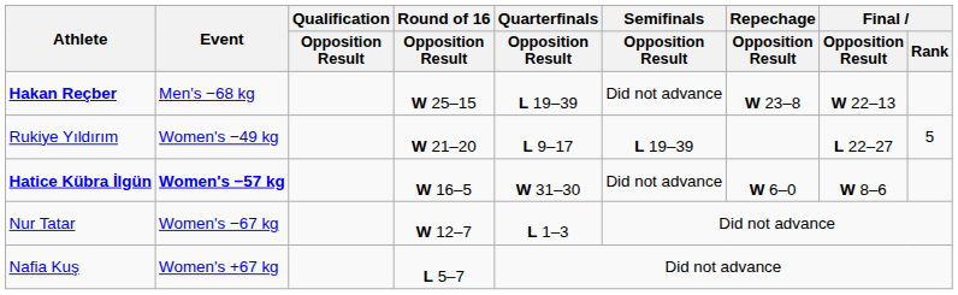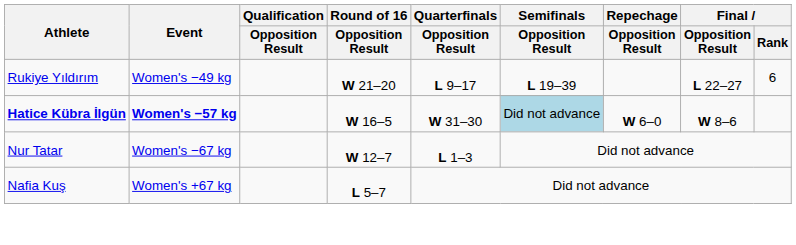 <table class="wikitable" style="font-size:90%;">
 <tr>
 <th rowspan=2>Athlete</th>
 <th rowspan=2>Event</th>
 <th>Qualification</th>
 <th>Round of 16</th>
 <th>Quarterfinals</th>
 <th>Semifinals</th>
 <th>Repechage</th>
 <th colspan=2>Final / </th>
 </tr>
 <tr style="font-size:95%">
 <th>Opposition<br>Result</th>
 <th>Opposition<br>Result</th>
 <th>Opposition<br>Result</th>
 <th>Opposition<br>Result</th>
 <th>Opposition<br>Result</th>
 <th>Opposition<br>Result</th>
 <th>Rank</th>
 </tr>
 <tr align=center>
-<td align=left><strong><a href='#'>Hakan Reçber</a></strong></td>
-<td align=left><a href='#'>Men's −68 kg</a></td>
-<td></td>
-<td><br><strong>W</strong> 25–15</td>
-<td><br><strong>L</strong> 19–39 </td>
-<td>Did not advance</td>
-<td><br><strong>W</strong> 23–8</td>
-<td><br><strong>W</strong> 22–13</td>
-<td></td>
-</tr>
-<tr align=center>
 <td align=left><a href='#'>Rukiye Yıldırım</a></td>
 <td align=left><a href='#'>Women's −49 kg</a></td>
 <td></td>
 <td><br><strong>W</strong> 21–20</td>
 <td><br><strong>L</strong> 9–17</td>
 <td><br><strong>L</strong> 19–39 </td>
 <td></td>
 <td><br><strong>L</strong> 22–27</td>
-<td>5</td>
+<td>6</td>
 </tr>
 <tr align=center>
 <td align=left><strong><a href='#'>Hatice Kübra İlgün</a></strong></td>
 <td align=left><strong><a href='#'>Women's −57 kg</a></strong></td>
 <td></td>
 <td><br><strong>W</strong> 16–5</td>
 <td><br><strong>W</strong> 31–30</td>
-<td>Did not advance</td>
+<td style="background: lightblue;">Did not advance</td>
 <td><br><strong>W</strong> 6–0</td>
 <td><br><strong>W</strong> 8–6</td>
 <td></td>
 </tr>
 <tr align=center>
 <td align=left><a href='#'>Nur Tatar</a></td>
 <td align=left><a href='#'>Women's −67 kg</a></td>
 <td></td>
 <td><br><strong>W</strong> 12–7</td>
 <td><br><strong>L</strong> 1–3</td>
 <td colspan=4>Did not advance</td>
 </tr>
 <tr align=center>
 <td align=left><a href='#'>Nafia Kuş</a></td>
 <td align=left><a href='#'>Women's +67 kg</a></td>
 <td></td>
 <td><br><strong>L</strong> 5–7</td>
 <td colspan=5>Did not advance</td>
 </tr>
 </table>
